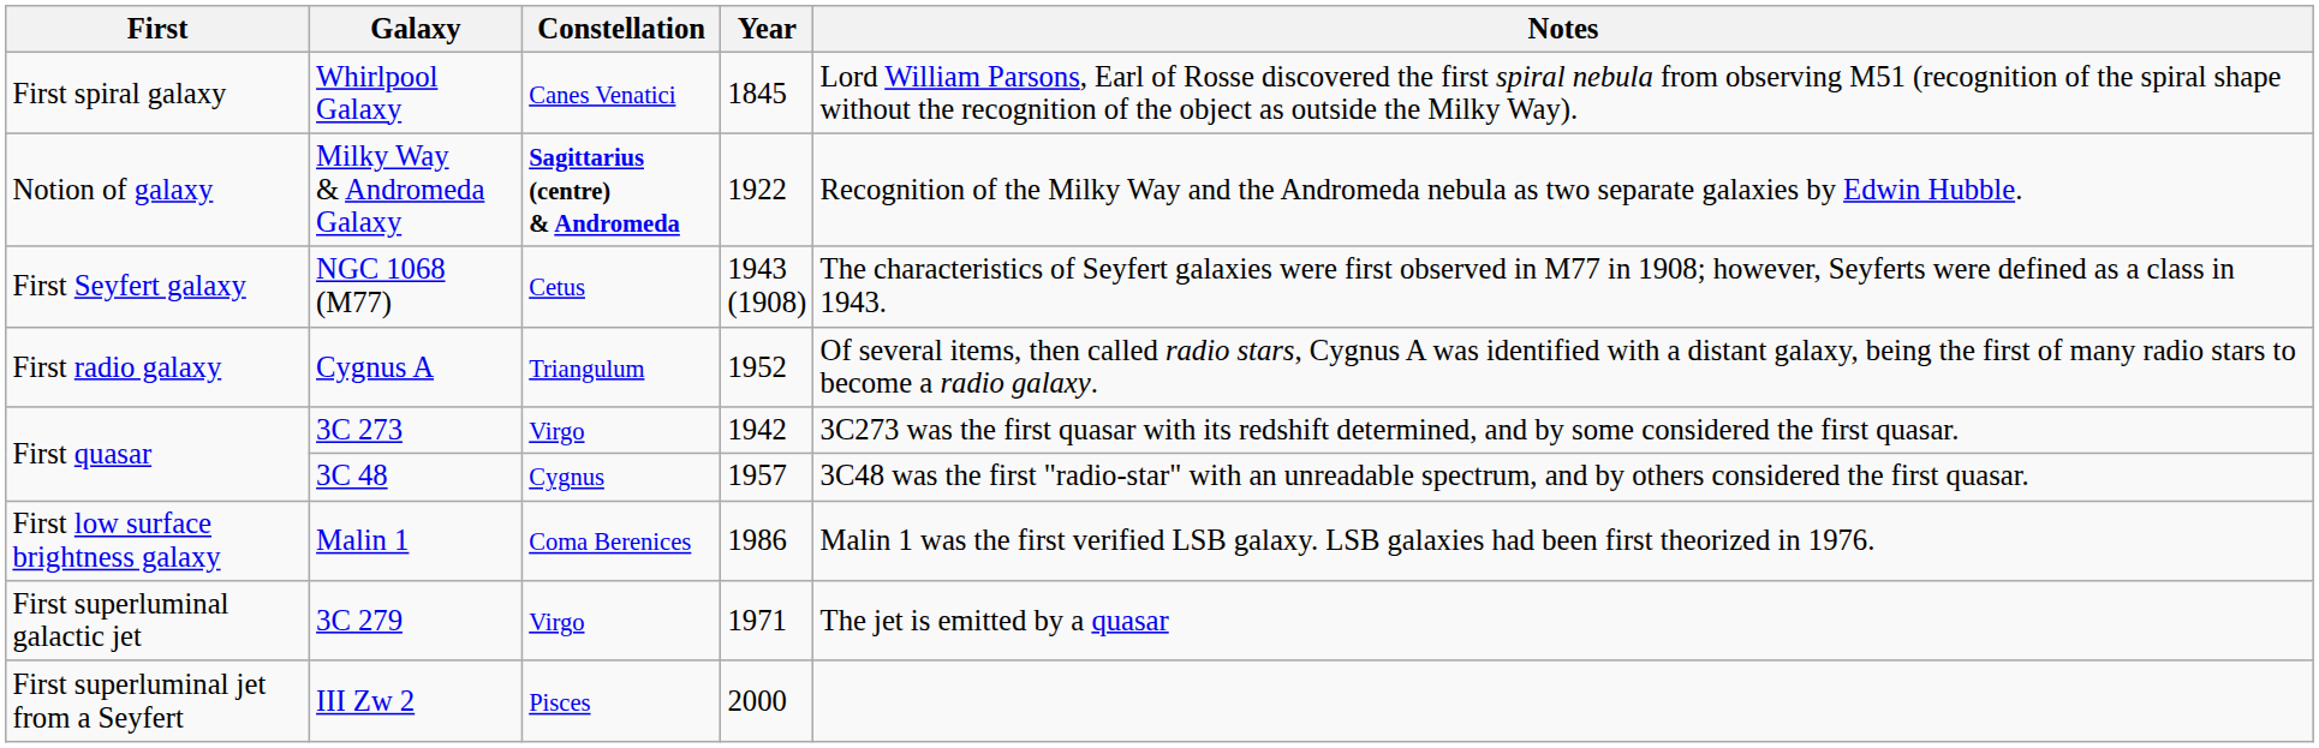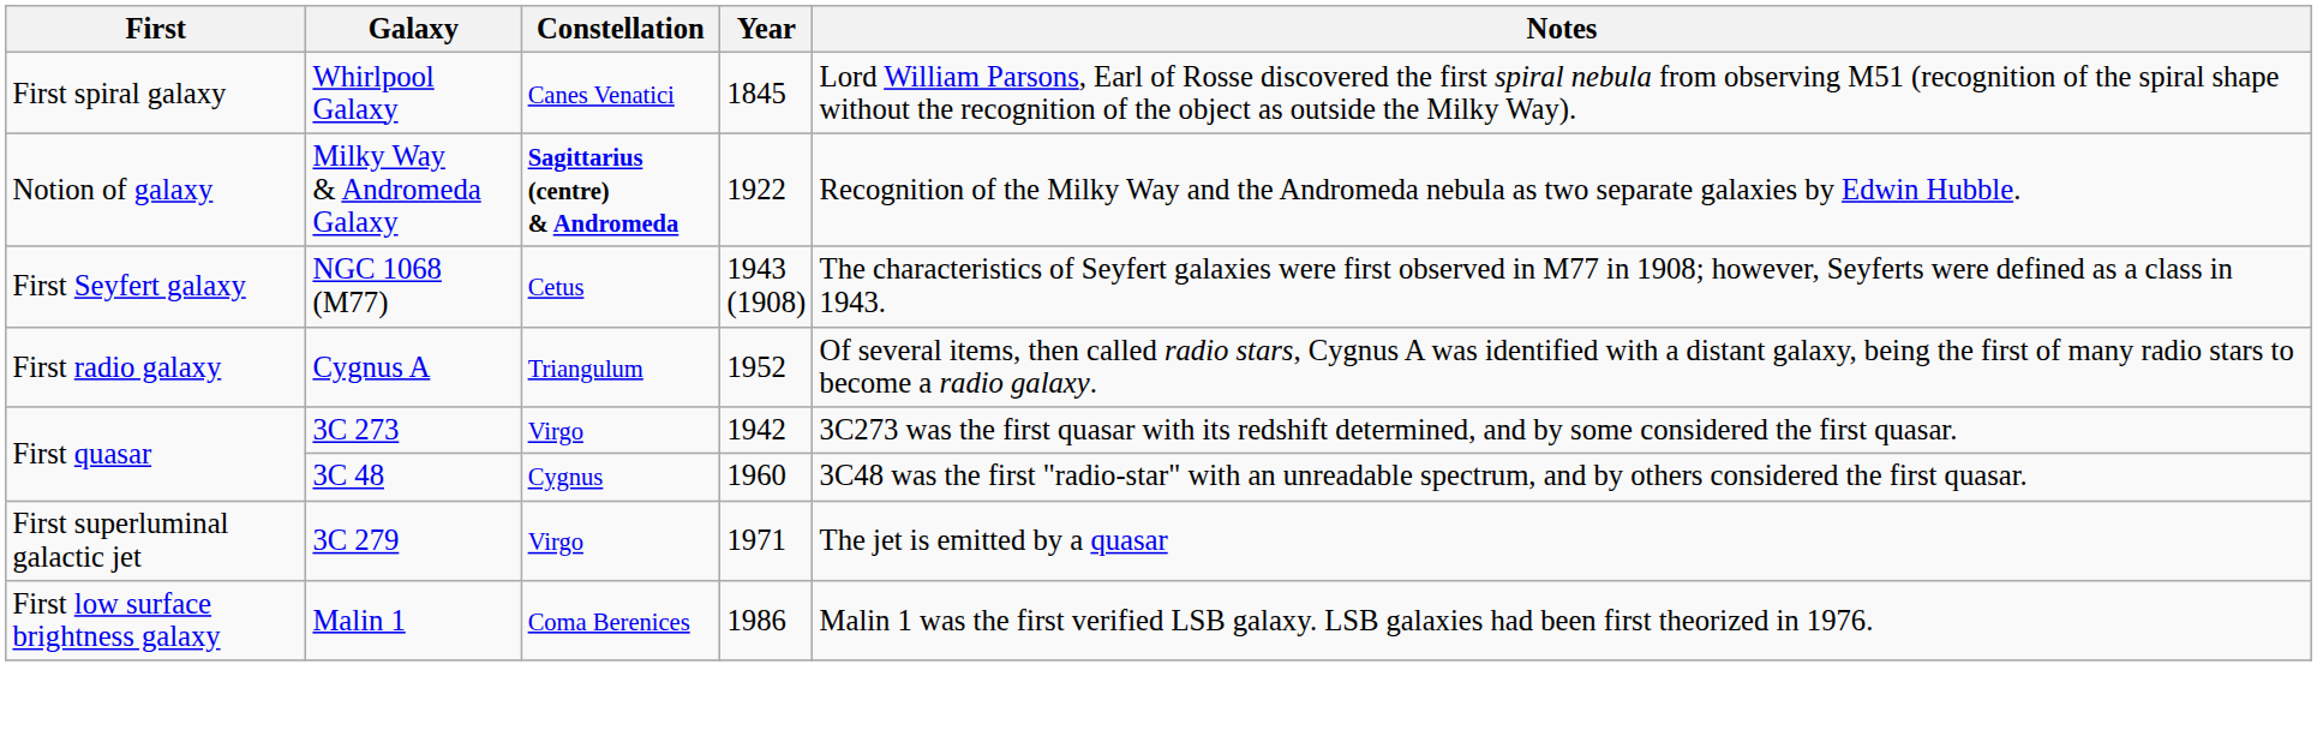 <table class="wikitable sortable">
 <tr>
 <th>First</th>
 <th>Galaxy</th>
 <th>Constellation</th>
 <th>Year</th>
 <th width=65%>Notes</th>
 </tr>
 <tr>
 <td>First spiral galaxy</td>
 <td><a href='#'>Whirlpool Galaxy</a></td>
 <td><small><a href='#'>Canes Venatici</a></small></td>
 <td>1845</td>
 <td>Lord <a href='#'>William Parsons</a>, Earl of Rosse discovered the first <em>spiral nebula</em> from observing M51 (recognition of the spiral shape without the recognition of the object as outside the Milky Way).</td>
 </tr>
 <tr>
 <td>Notion of <a href='#'>galaxy</a></td>
 <td><a href='#'>Milky Way</a><br>& <a href='#'>Andromeda Galaxy</a></td>
 <td><strong><small><a href='#'>Sagittarius</a> (centre)<br>& <a href='#'>Andromeda</a></small></strong></td>
 <td>1922</td>
 <td>Recognition of the Milky Way and the Andromeda nebula as two separate galaxies by <a href='#'>Edwin Hubble</a>.</td>
 </tr>
 <tr>
 <td>First <a href='#'>Seyfert galaxy</a></td>
 <td><a href='#'>NGC 1068</a> (M77)</td>
 <td><small><a href='#'>Cetus</a></small></td>
 <td>1943<br>(1908)</td>
 <td>The characteristics of Seyfert galaxies were first observed in M77 in 1908; however, Seyferts were defined as a class in 1943.</td>
 </tr>
 <tr>
 <td>First <a href='#'>radio galaxy</a></td>
 <td><a href='#'>Cygnus A</a></td>
 <td><small><a href='#'>Triangulum</a></small></td>
 <td>1952</td>
 <td>Of several items, then called <em>radio stars</em>, Cygnus A was identified with a distant galaxy, being the first of many radio stars to become a <em>radio galaxy</em>.</td>
 </tr>
 <tr>
 <td rowspan=2>First <a href='#'>quasar</a></td>
 <td><a href='#'>3C 273</a></td>
 <td><small><a href='#'>Virgo</a></small></td>
 <td>1942</td>
 <td>3C273 was the first quasar with its redshift determined, and by some considered the first quasar.</td>
 </tr>
 <tr>
 <td><a href='#'>3C 48</a></td>
 <td><small><a href='#'>Cygnus</a></small></td>
-<td>1957</td>
+<td>1960</td>
 <td>3C48 was the first "radio-star" with an unreadable spectrum, and by others considered the first quasar.</td>
-</tr>
-<tr>
-<td>First <a href='#'>low surface brightness galaxy</a></td>
-<td><a href='#'>Malin 1</a></td>
-<td><small><a href='#'>Coma Berenices</a></small></td>
-<td>1986</td>
-<td>Malin 1 was the first verified LSB galaxy. LSB galaxies had been first theorized in 1976.</td>
 </tr>
 <tr>
 <td>First superluminal galactic jet</td>
 <td><a href='#'>3C 279</a></td>
 <td><small><a href='#'>Virgo</a></small></td>
 <td>1971</td>
 <td>The jet is emitted by a <a href='#'>quasar</a></td>
 </tr>
 <tr>
-<td>First superluminal jet from a Seyfert</td>
-<td><a href='#'>III Zw 2</a></td>
-<td><small><a href='#'>Pisces</a></small></td>
-<td>2000</td>
-<td></td>
+<td>First <a href='#'>low surface brightness galaxy</a></td>
+<td><a href='#'>Malin 1</a></td>
+<td><small><a href='#'>Coma Berenices</a></small></td>
+<td>1986</td>
+<td>Malin 1 was the first verified LSB galaxy. LSB galaxies had been first theorized in 1976.</td>
 </tr>
 </table>
